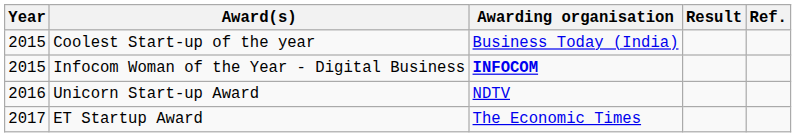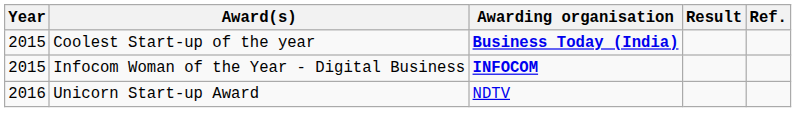 <table class="wikitable">
 <tr>
 <th>Year</th>
 <th>Award(s)</th>
 <th>Awarding organisation</th>
 <th>Result</th>
 <th>Ref.</th>
 </tr>
 <tr>
 <td>2015</td>
 <td>Coolest Start-up of the year</td>
-<td><a href='#'>Business Today (India)</a></td>
+<td><strong><a href='#'>Business Today (India)</a></strong></td>
 <td></td>
 <td></td>
 </tr>
 <tr>
 <td>2015</td>
 <td>Infocom Woman of the Year - Digital Business</td>
 <td><strong><a href='#'>INFOCOM</a></strong></td>
 <td></td>
 <td></td>
 </tr>
 <tr>
 <td>2016</td>
 <td>Unicorn Start-up Award</td>
 <td><a href='#'>NDTV</a></td>
 <td></td>
 <td></td>
 </tr>
-<tr>
-<td>2017</td>
-<td>ET Startup Award</td>
-<td><a href='#'>The Economic Times</a></td>
-<td></td>
-<td></td>
-</tr>
 </table>
